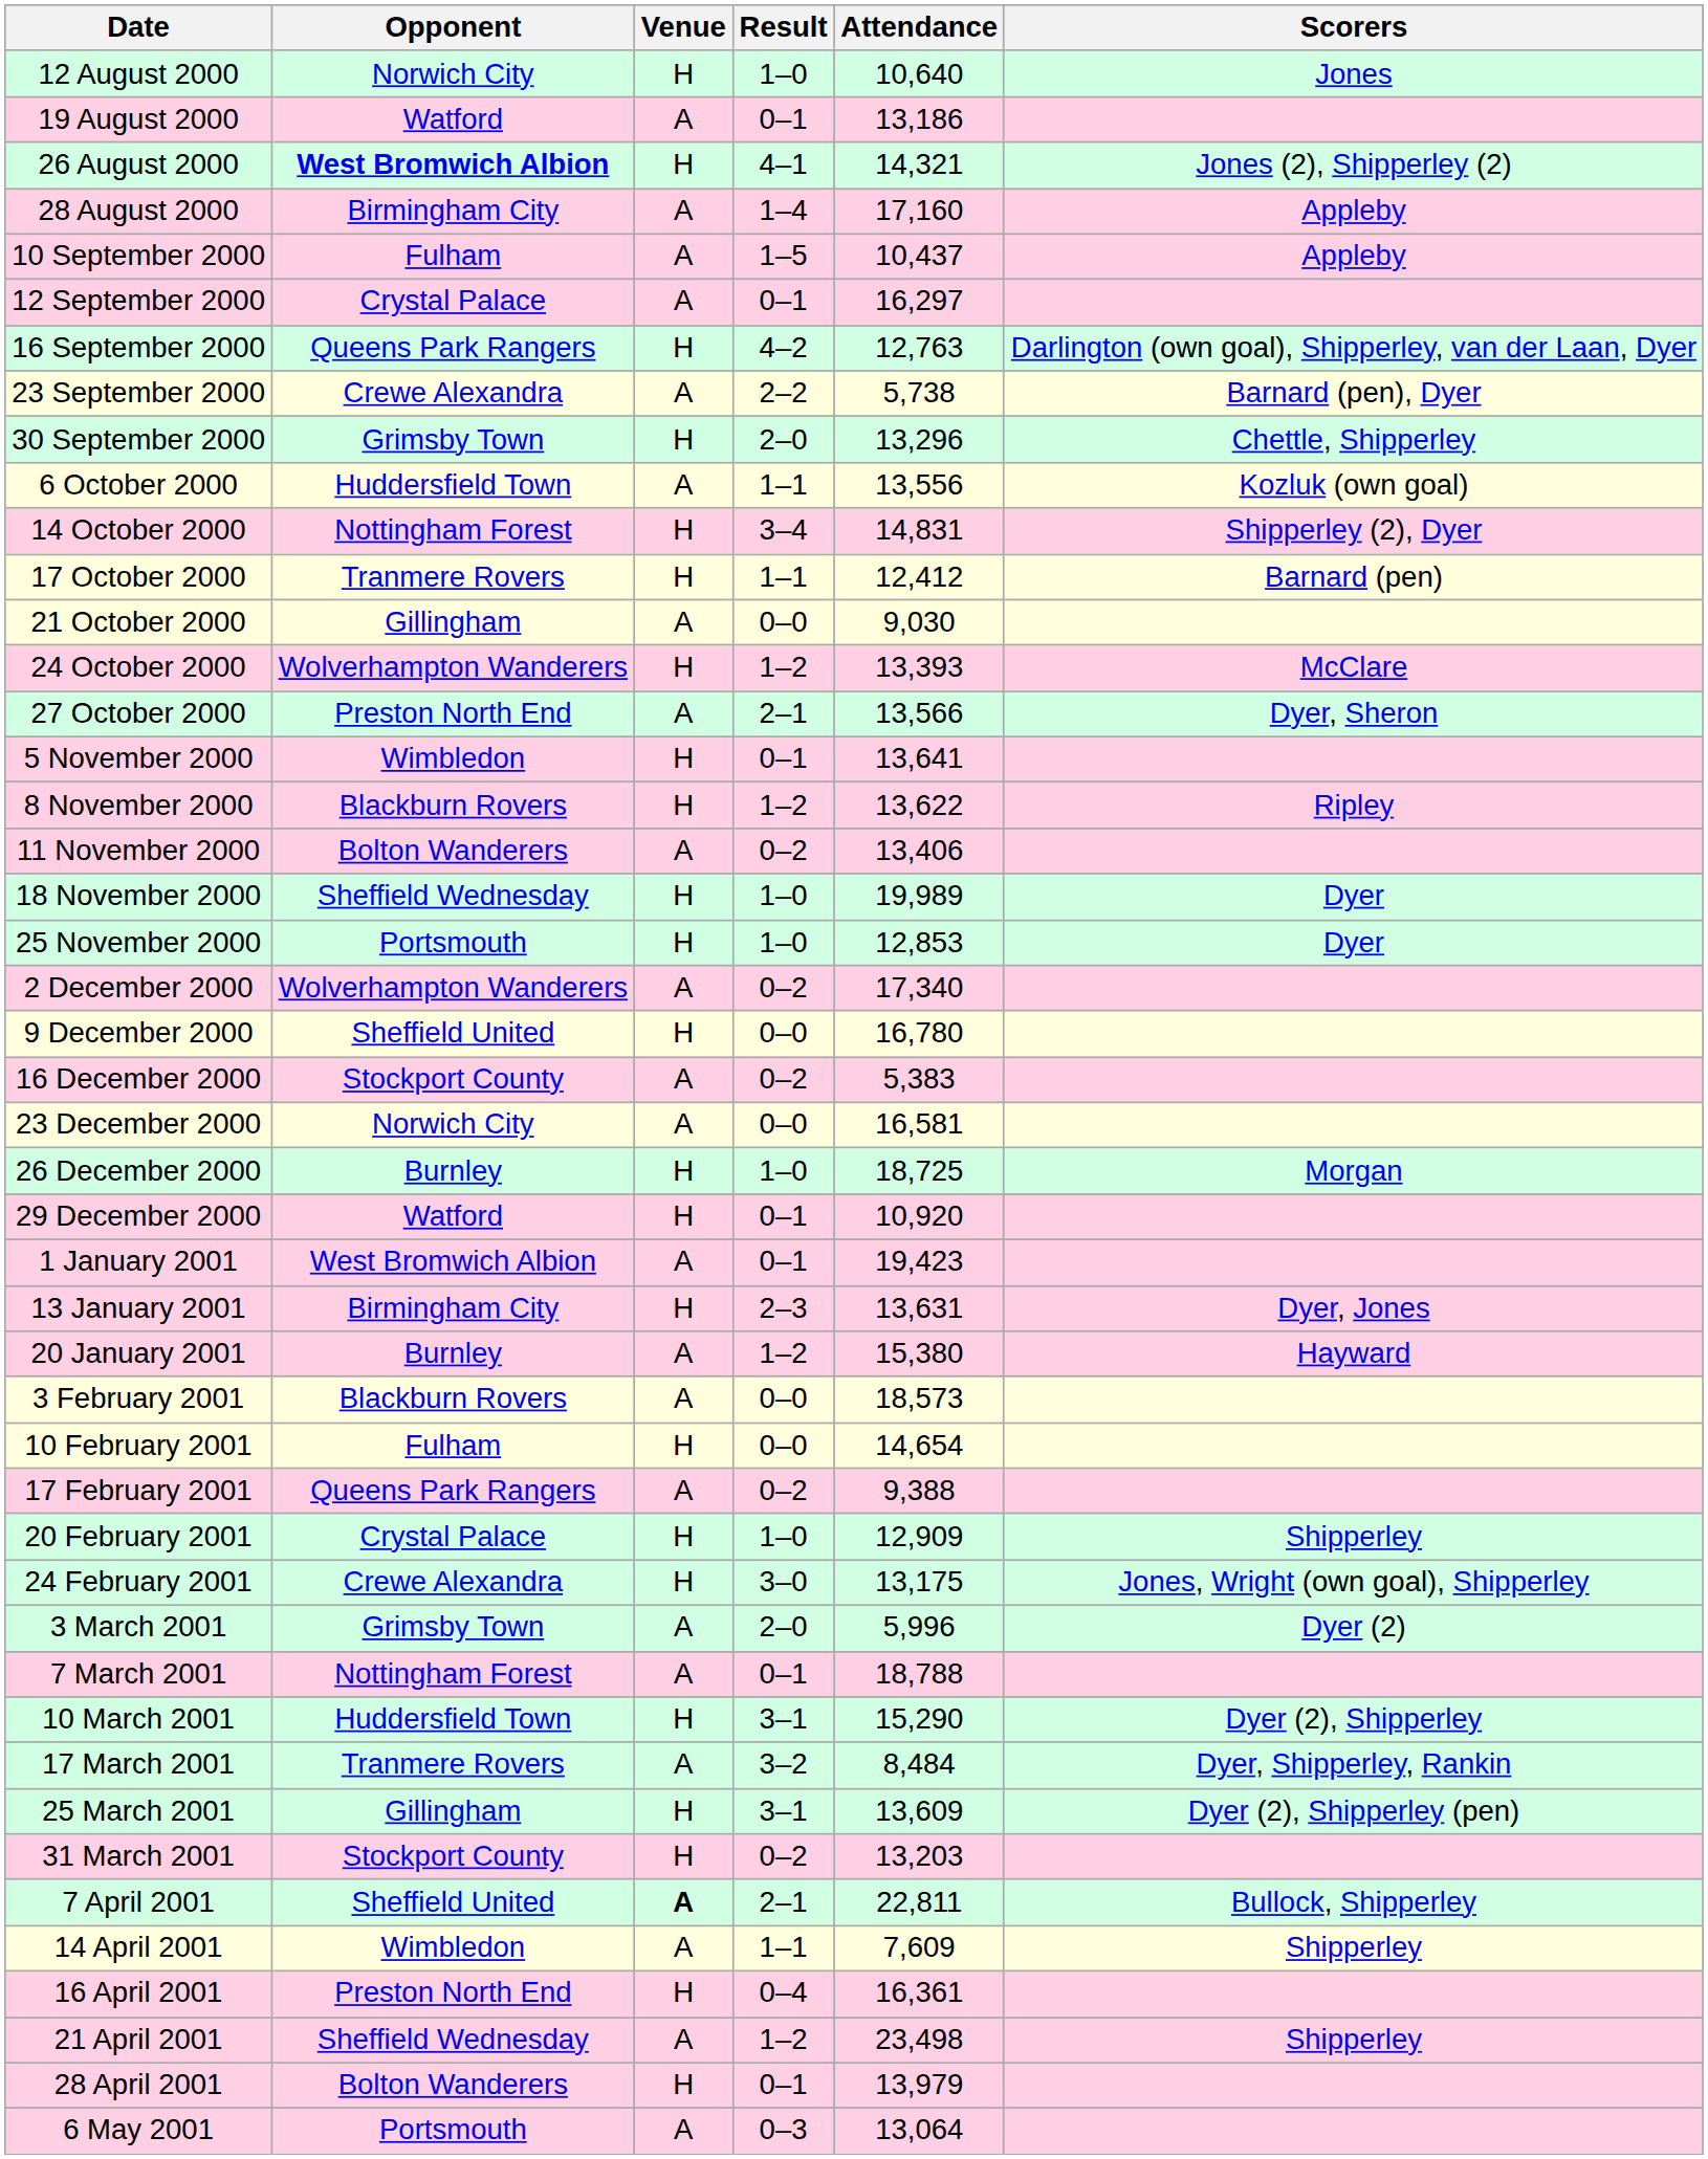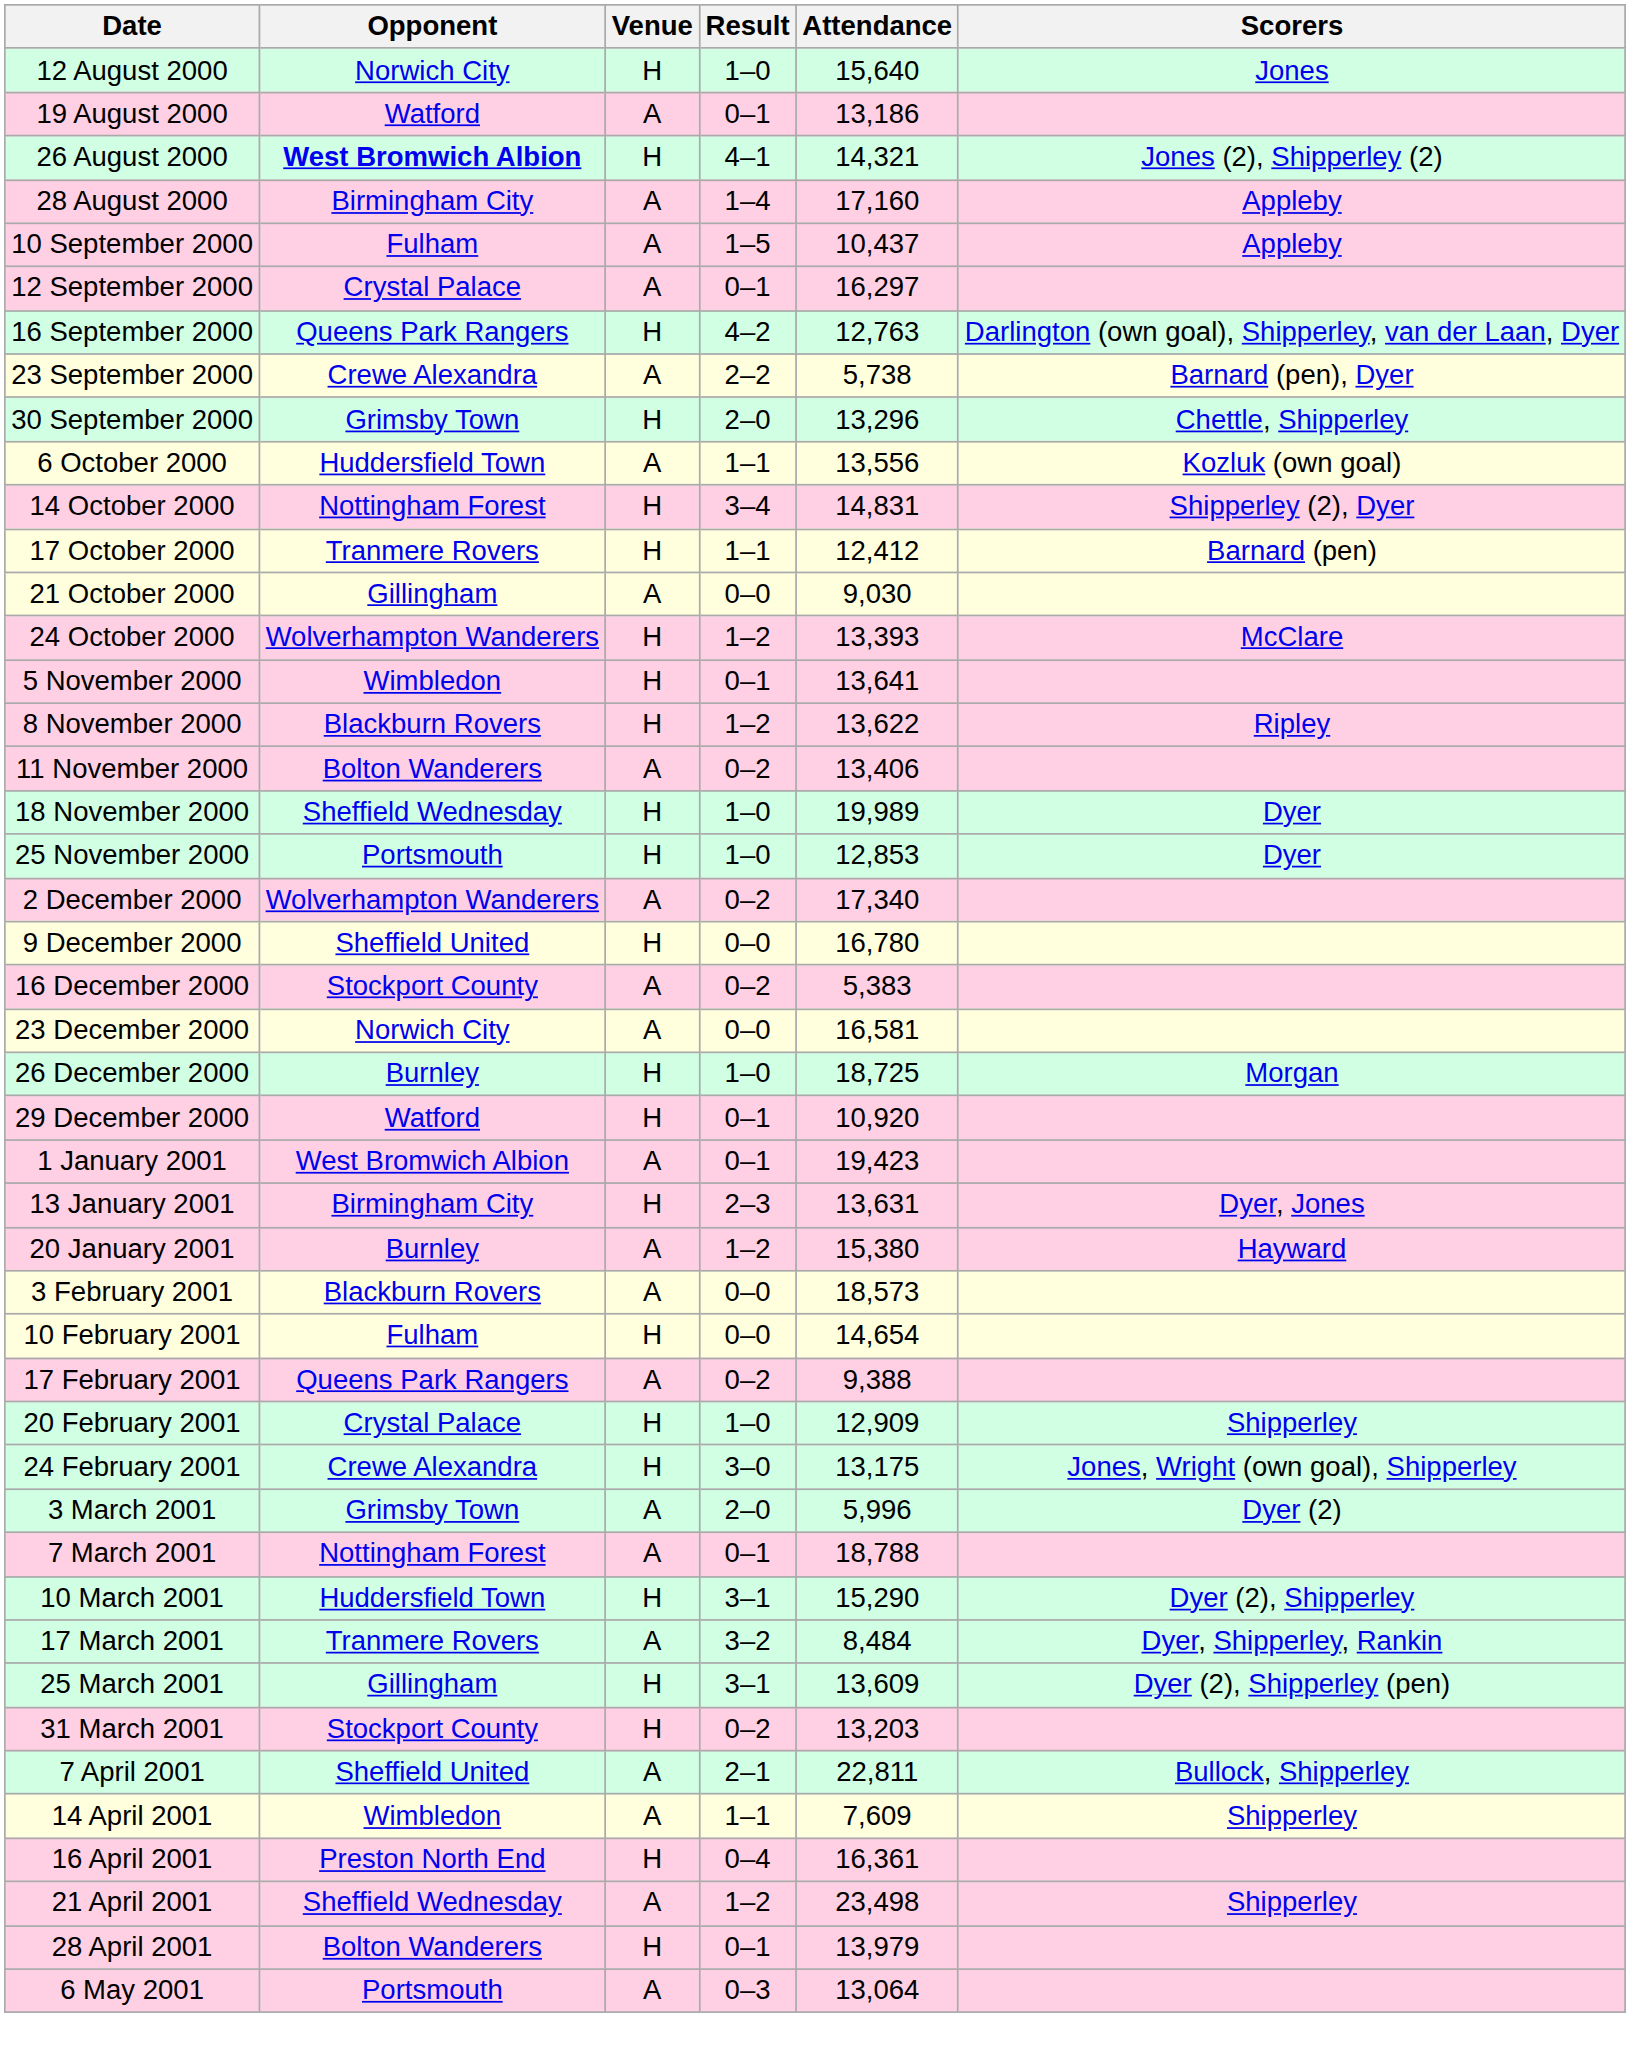 <table class="wikitable sortable" style="font-size:100%; text-align:center">
 <tr>
 <th>Date</th>
 <th>Opponent</th>
 <th>Venue</th>
 <th>Result</th>
 <th>Attendance</th>
 <th>Scorers</th>
 </tr>
 <tr style="background-color: #d0ffe3;">
 <td>12 August 2000</td>
 <td><a href='#'>Norwich City</a></td>
 <td>H</td>
 <td>1–0</td>
-<td>10,640</td>
+<td>15,640</td>
 <td><a href='#'>Jones</a></td>
 </tr>
 <tr style="background-color: #ffd0e3;">
 <td>19 August 2000</td>
 <td><a href='#'>Watford</a></td>
 <td>A</td>
 <td>0–1</td>
 <td>13,186</td>
 <td></td>
 </tr>
 <tr style="background-color: #d0ffe3;">
 <td>26 August 2000</td>
 <td><strong><a href='#'>West Bromwich Albion</a></strong></td>
 <td>H</td>
 <td>4–1</td>
 <td>14,321</td>
 <td><a href='#'>Jones</a> (2), <a href='#'>Shipperley</a> (2)</td>
 </tr>
 <tr style="background-color: #ffd0e3;">
 <td>28 August 2000</td>
 <td><a href='#'>Birmingham City</a></td>
 <td>A</td>
 <td>1–4</td>
 <td>17,160</td>
 <td><a href='#'>Appleby</a></td>
 </tr>
 <tr style="background-color: #ffd0e3;">
 <td>10 September 2000</td>
 <td><a href='#'>Fulham</a></td>
 <td>A</td>
 <td>1–5</td>
 <td>10,437</td>
 <td><a href='#'>Appleby</a></td>
 </tr>
 <tr style="background-color: #ffd0e3;">
 <td>12 September 2000</td>
 <td><a href='#'>Crystal Palace</a></td>
 <td>A</td>
 <td>0–1</td>
 <td>16,297</td>
 <td></td>
 </tr>
 <tr style="background-color: #d0ffe3;">
 <td>16 September 2000</td>
 <td><a href='#'>Queens Park Rangers</a></td>
 <td>H</td>
 <td>4–2</td>
 <td>12,763</td>
 <td><a href='#'>Darlington</a> (own goal), <a href='#'>Shipperley</a>, <a href='#'>van der Laan</a>, <a href='#'>Dyer</a></td>
 </tr>
 <tr style="background-color: #ffffdd;">
 <td>23 September 2000</td>
 <td><a href='#'>Crewe Alexandra</a></td>
 <td>A</td>
 <td>2–2</td>
 <td>5,738</td>
 <td><a href='#'>Barnard</a> (pen), <a href='#'>Dyer</a></td>
 </tr>
 <tr style="background-color: #d0ffe3;">
 <td>30 September 2000</td>
 <td><a href='#'>Grimsby Town</a></td>
 <td>H</td>
 <td>2–0</td>
 <td>13,296</td>
 <td><a href='#'>Chettle</a>, <a href='#'>Shipperley</a></td>
 </tr>
 <tr style="background-color: #ffffdd;">
 <td>6 October 2000</td>
 <td><a href='#'>Huddersfield Town</a></td>
 <td>A</td>
 <td>1–1</td>
 <td>13,556</td>
 <td><a href='#'>Kozluk</a> (own goal)</td>
 </tr>
 <tr style="background-color: #ffd0e3;">
 <td>14 October 2000</td>
 <td><a href='#'>Nottingham Forest</a></td>
 <td>H</td>
 <td>3–4</td>
 <td>14,831</td>
 <td><a href='#'>Shipperley</a> (2), <a href='#'>Dyer</a></td>
 </tr>
 <tr style="background-color: #ffffdd;">
 <td>17 October 2000</td>
 <td><a href='#'>Tranmere Rovers</a></td>
 <td>H</td>
 <td>1–1</td>
 <td>12,412</td>
 <td><a href='#'>Barnard</a> (pen)</td>
 </tr>
 <tr style="background-color: #ffffdd;">
 <td>21 October 2000</td>
 <td><a href='#'>Gillingham</a></td>
 <td>A</td>
 <td>0–0</td>
 <td>9,030</td>
 <td></td>
 </tr>
 <tr style="background-color: #ffd0e3;">
 <td>24 October 2000</td>
 <td><a href='#'>Wolverhampton Wanderers</a></td>
 <td>H</td>
 <td>1–2</td>
 <td>13,393</td>
 <td><a href='#'>McClare</a></td>
-</tr>
-<tr style="background-color: #d0ffe3;">
-<td>27 October 2000</td>
-<td><a href='#'>Preston North End</a></td>
-<td>A</td>
-<td>2–1</td>
-<td>13,566</td>
-<td><a href='#'>Dyer</a>, <a href='#'>Sheron</a></td>
 </tr>
 <tr style="background-color: #ffd0e3;">
 <td>5 November 2000</td>
 <td><a href='#'>Wimbledon</a></td>
 <td>H</td>
 <td>0–1</td>
 <td>13,641</td>
 <td></td>
 </tr>
 <tr style="background-color: #ffd0e3;">
 <td>8 November 2000</td>
 <td><a href='#'>Blackburn Rovers</a></td>
 <td>H</td>
 <td>1–2</td>
 <td>13,622</td>
 <td><a href='#'>Ripley</a></td>
 </tr>
 <tr style="background-color: #ffd0e3;">
 <td>11 November 2000</td>
 <td><a href='#'>Bolton Wanderers</a></td>
 <td>A</td>
 <td>0–2</td>
 <td>13,406</td>
 <td></td>
 </tr>
 <tr style="background-color: #d0ffe3;">
 <td>18 November 2000</td>
 <td><a href='#'>Sheffield Wednesday</a></td>
 <td>H</td>
 <td>1–0</td>
 <td>19,989</td>
 <td><a href='#'>Dyer</a></td>
 </tr>
 <tr style="background-color: #d0ffe3;">
 <td>25 November 2000</td>
 <td><a href='#'>Portsmouth</a></td>
 <td>H</td>
 <td>1–0</td>
 <td>12,853</td>
 <td><a href='#'>Dyer</a></td>
 </tr>
 <tr style="background-color: #ffd0e3;">
 <td>2 December 2000</td>
 <td><a href='#'>Wolverhampton Wanderers</a></td>
 <td>A</td>
 <td>0–2</td>
 <td>17,340</td>
 <td></td>
 </tr>
 <tr style="background-color: #ffffdd;">
 <td>9 December 2000</td>
 <td><a href='#'>Sheffield United</a></td>
 <td>H</td>
 <td>0–0</td>
 <td>16,780</td>
 <td></td>
 </tr>
 <tr style="background-color: #ffd0e3;">
 <td>16 December 2000</td>
 <td><a href='#'>Stockport County</a></td>
 <td>A</td>
 <td>0–2</td>
 <td>5,383</td>
 <td></td>
 </tr>
 <tr style="background-color: #ffffdd;">
 <td>23 December 2000</td>
 <td><a href='#'>Norwich City</a></td>
 <td>A</td>
 <td>0–0</td>
 <td>16,581</td>
 <td></td>
 </tr>
 <tr style="background-color: #d0ffe3;">
 <td>26 December 2000</td>
 <td><a href='#'>Burnley</a></td>
 <td>H</td>
 <td>1–0</td>
 <td>18,725</td>
 <td><a href='#'>Morgan</a></td>
 </tr>
 <tr style="background-color: #ffd0e3;">
 <td>29 December 2000</td>
 <td><a href='#'>Watford</a></td>
 <td>H</td>
 <td>0–1</td>
 <td>10,920</td>
 <td></td>
 </tr>
 <tr style="background-color: #ffd0e3;">
 <td>1 January 2001</td>
 <td><a href='#'>West Bromwich Albion</a></td>
 <td>A</td>
 <td>0–1</td>
 <td>19,423</td>
 <td></td>
 </tr>
 <tr style="background-color: #ffd0e3;">
 <td>13 January 2001</td>
 <td><a href='#'>Birmingham City</a></td>
 <td>H</td>
 <td>2–3</td>
 <td>13,631</td>
 <td><a href='#'>Dyer</a>, <a href='#'>Jones</a></td>
 </tr>
 <tr style="background-color: #ffd0e3;">
 <td>20 January 2001</td>
 <td><a href='#'>Burnley</a></td>
 <td>A</td>
 <td>1–2</td>
 <td>15,380</td>
 <td><a href='#'>Hayward</a></td>
 </tr>
 <tr style="background-color: #ffffdd;">
 <td>3 February 2001</td>
 <td><a href='#'>Blackburn Rovers</a></td>
 <td>A</td>
 <td>0–0</td>
 <td>18,573</td>
 <td></td>
 </tr>
 <tr style="background-color: #ffffdd;">
 <td>10 February 2001</td>
 <td><a href='#'>Fulham</a></td>
 <td>H</td>
 <td>0–0</td>
 <td>14,654</td>
 <td></td>
 </tr>
 <tr style="background-color: #ffd0e3;">
 <td>17 February 2001</td>
 <td><a href='#'>Queens Park Rangers</a></td>
 <td>A</td>
 <td>0–2</td>
 <td>9,388</td>
 <td></td>
 </tr>
 <tr style="background-color: #d0ffe3;">
 <td>20 February 2001</td>
 <td><a href='#'>Crystal Palace</a></td>
 <td>H</td>
 <td>1–0</td>
 <td>12,909</td>
 <td><a href='#'>Shipperley</a></td>
 </tr>
 <tr style="background-color: #d0ffe3;">
 <td>24 February 2001</td>
 <td><a href='#'>Crewe Alexandra</a></td>
 <td>H</td>
 <td>3–0</td>
 <td>13,175</td>
 <td><a href='#'>Jones</a>, <a href='#'>Wright</a> (own goal), <a href='#'>Shipperley</a></td>
 </tr>
 <tr style="background-color: #d0ffe3;">
 <td>3 March 2001</td>
 <td><a href='#'>Grimsby Town</a></td>
 <td>A</td>
 <td>2–0</td>
 <td>5,996</td>
 <td><a href='#'>Dyer</a> (2)</td>
 </tr>
 <tr style="background-color: #ffd0e3;">
 <td>7 March 2001</td>
 <td><a href='#'>Nottingham Forest</a></td>
 <td>A</td>
 <td>0–1</td>
 <td>18,788</td>
 <td></td>
 </tr>
 <tr style="background-color: #d0ffe3;">
 <td>10 March 2001</td>
 <td><a href='#'>Huddersfield Town</a></td>
 <td>H</td>
 <td>3–1</td>
 <td>15,290</td>
 <td><a href='#'>Dyer</a> (2), <a href='#'>Shipperley</a></td>
 </tr>
 <tr style="background-color: #d0ffe3;">
 <td>17 March 2001</td>
 <td><a href='#'>Tranmere Rovers</a></td>
 <td>A</td>
 <td>3–2</td>
 <td>8,484</td>
 <td><a href='#'>Dyer</a>, <a href='#'>Shipperley</a>, <a href='#'>Rankin</a></td>
 </tr>
 <tr style="background-color: #d0ffe3;">
 <td>25 March 2001</td>
 <td><a href='#'>Gillingham</a></td>
 <td>H</td>
 <td>3–1</td>
 <td>13,609</td>
 <td><a href='#'>Dyer</a> (2), <a href='#'>Shipperley</a> (pen)</td>
 </tr>
 <tr style="background-color: #ffd0e3;">
 <td>31 March 2001</td>
 <td><a href='#'>Stockport County</a></td>
 <td>H</td>
 <td>0–2</td>
 <td>13,203</td>
 <td></td>
 </tr>
 <tr style="background-color: #d0ffe3;">
 <td>7 April 2001</td>
 <td><a href='#'>Sheffield United</a></td>
-<td><strong>A</strong></td>
+<td>A</td>
 <td>2–1</td>
 <td>22,811</td>
 <td><a href='#'>Bullock</a>, <a href='#'>Shipperley</a></td>
 </tr>
 <tr style="background-color: #ffffdd;">
 <td>14 April 2001</td>
 <td><a href='#'>Wimbledon</a></td>
 <td>A</td>
 <td>1–1</td>
 <td>7,609</td>
 <td><a href='#'>Shipperley</a></td>
 </tr>
 <tr style="background-color: #ffd0e3;">
 <td>16 April 2001</td>
 <td><a href='#'>Preston North End</a></td>
 <td>H</td>
 <td>0–4</td>
 <td>16,361</td>
 <td></td>
 </tr>
 <tr style="background-color: #ffd0e3;">
 <td>21 April 2001</td>
 <td><a href='#'>Sheffield Wednesday</a></td>
 <td>A</td>
 <td>1–2</td>
 <td>23,498</td>
 <td><a href='#'>Shipperley</a></td>
 </tr>
 <tr style="background-color: #ffd0e3;">
 <td>28 April 2001</td>
 <td><a href='#'>Bolton Wanderers</a></td>
 <td>H</td>
 <td>0–1</td>
 <td>13,979</td>
 <td></td>
 </tr>
 <tr style="background-color: #ffd0e3;">
 <td>6 May 2001</td>
 <td><a href='#'>Portsmouth</a></td>
 <td>A</td>
 <td>0–3</td>
 <td>13,064</td>
 <td></td>
 </tr>
 </table>
